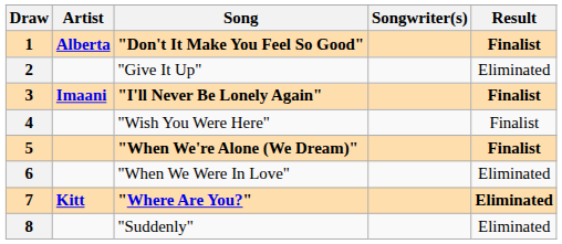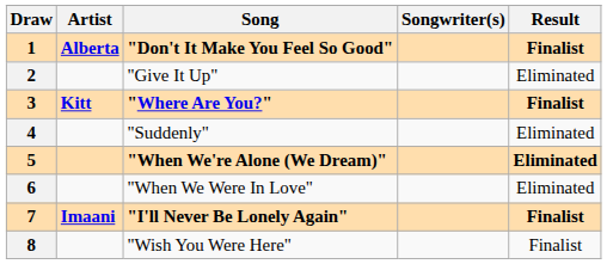 <table class="sortable wikitable plainrowheaders" style="margin: 1em auto 1em auto; text-align:center;">
 <tr>
 </tr>
 <tr>
 <th scope="col">Draw</th>
 <th scope="col">Artist</th>
 <th scope="col">Song</th>
 <th scope="col" class="unsortable">Songwriter(s)</th>
 <th scope="col">Result</th>
 </tr>
 <tr style="font-weight:bold; background:#FFDEAD;">
 <th scope="row" style="text-align:center; font-weight:bold; background:#FFDEAD;">1</th>
 <td align="left"><a href='#'>Alberta</a></td>
 <td align="left">"Don't It Make You Feel So Good"</td>
 <td align="left"></td>
 <td>Finalist</td>
 </tr>
 <tr>
 <th scope="row" style="text-align:center;">2</th>
 <td align="left"></td>
 <td align="left">"Give It Up"</td>
 <td align="left"></td>
 <td>Eliminated</td>
 </tr>
 <tr style="font-weight:bold; background:#FFDEAD;">
 <th scope="row" style="text-align:center; font-weight:bold; background:#FFDEAD;">3</th>
-<td align="left"><a href='#'>Imaani</a></td>
-<td align="left">"I'll Never Be Lonely Again"</td>
+<td align="left"><a href='#'>Kitt</a></td>
+<td align="left">"<a href='#'>Where Are You?</a>"</td>
 <td align="left"></td>
 <td>Finalist</td>
 </tr>
 <tr>
 <th scope="row" style="text-align:center;">4</th>
 <td align="left"></td>
-<td align="left">"Wish You Were Here"</td>
+<td align="left">"Suddenly"</td>
 <td align="left"></td>
-<td>Finalist</td>
+<td>Eliminated</td>
 </tr>
 <tr style="font-weight:bold; background:#FFDEAD;">
 <th scope="row" style="text-align:center; font-weight:bold; background:#FFDEAD;">5</th>
 <td align="left"></td>
 <td align="left">"When We're Alone (We Dream)"</td>
 <td align="left"></td>
-<td>Finalist</td>
+<td>Eliminated</td>
 </tr>
 <tr>
 <th scope="row" style="text-align:center;">6</th>
 <td align="left"></td>
 <td align="left">"When We Were In Love"</td>
 <td align="left"></td>
 <td>Eliminated</td>
 </tr>
 <tr style="font-weight:bold; background:#FFDEAD;">
 <th scope="row" style="text-align:center; font-weight:bold; background:#FFDEAD;">7</th>
-<td align="left"><a href='#'>Kitt</a></td>
-<td align="left">"<a href='#'>Where Are You?</a>"</td>
+<td align="left"><a href='#'>Imaani</a></td>
+<td align="left">"I'll Never Be Lonely Again"</td>
 <td align="left"></td>
-<td>Eliminated</td>
+<td>Finalist</td>
 </tr>
 <tr>
 <th scope="row" style="text-align:center;">8</th>
 <td align="left"></td>
-<td align="left">"Suddenly"</td>
+<td align="left">"Wish You Were Here"</td>
 <td align="left"></td>
-<td>Eliminated</td>
+<td>Finalist</td>
 </tr>
 </table>
